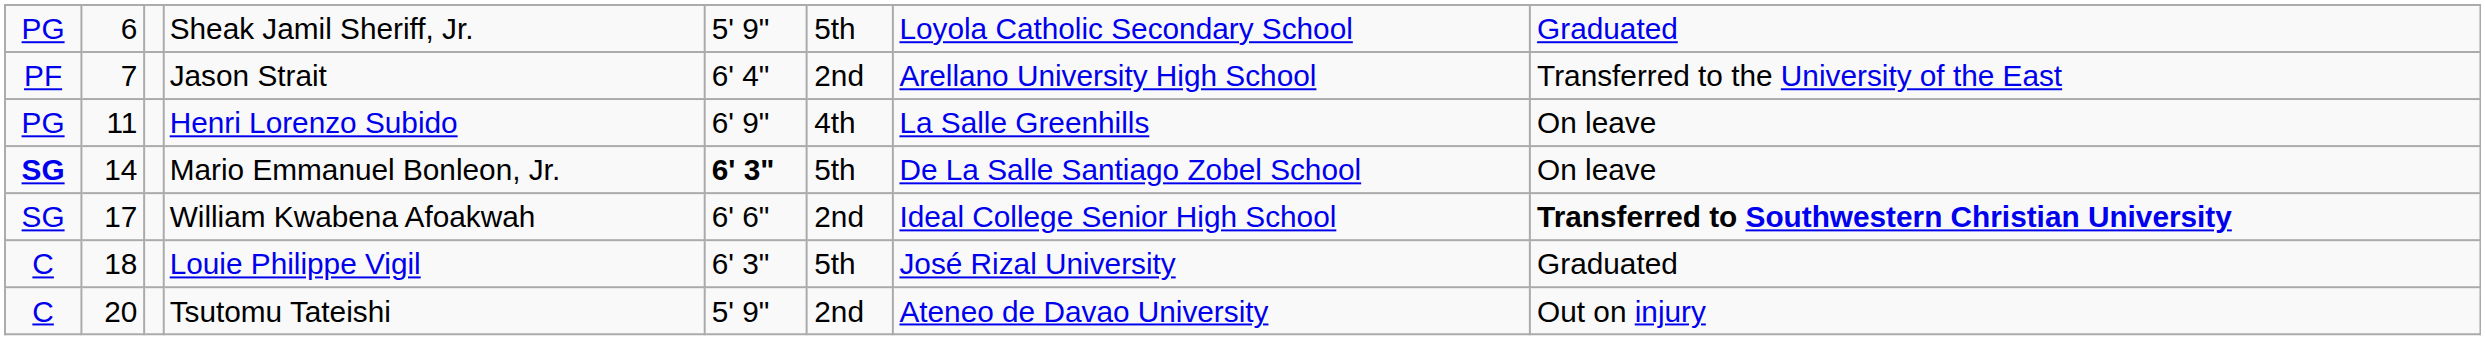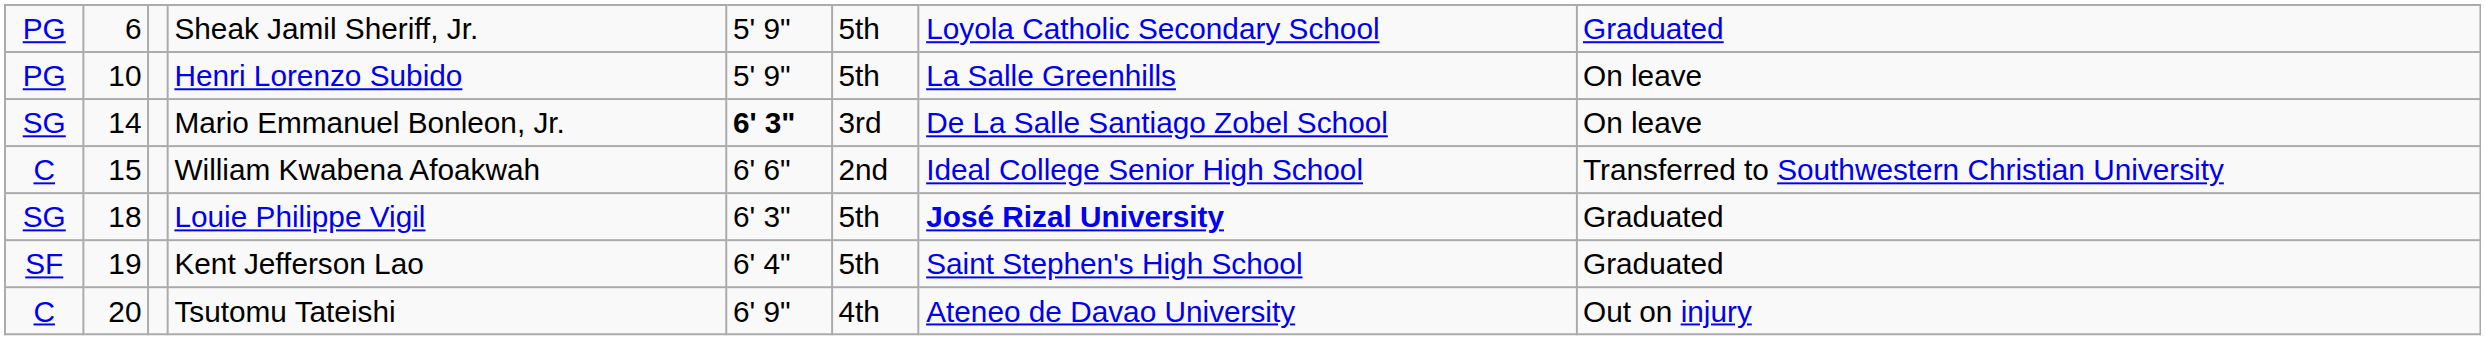 <table class=wikitable width=100% style=font-size:95%>
 <tr>
 <td align=center><a href='#'>PG</a></td>
 <td align=right>6</td>
 <td></td>
 <td>Sheak Jamil Sheriff, Jr.</td>
 <td>5' 9"</td>
 <td>5th</td>
 <td><a href='#'>Loyola Catholic Secondary School</a></td>
 <td><a href='#'>Graduated</a></td>
 </tr>
 <tr>
-<td align=center><a href='#'>PF</a></td>
-<td align=right>7</td>
-<td></td>
-<td>Jason Strait</td>
-<td>6' 4"</td>
-<td>2nd</td>
-<td><a href='#'>Arellano University High School</a></td>
-<td>Transferred to the <a href='#'>University of the East</a></td>
-</tr>
-<tr>
 <td align=center><a href='#'>PG</a></td>
-<td align=right>11</td>
+<td align=right>10</td>
 <td></td>
 <td><a href='#'>Henri Lorenzo Subido</a></td>
-<td>6' 9"</td>
-<td>4th</td>
+<td>5' 9"</td>
+<td>5th</td>
 <td><a href='#'>La Salle Greenhills</a></td>
 <td>On leave</td>
 </tr>
 <tr>
-<td align=center><strong><a href='#'>SG</a></strong></td>
+<td align=center><a href='#'>SG</a></td>
 <td align=right>14</td>
 <td></td>
 <td>Mario Emmanuel Bonleon, Jr.</td>
 <td><strong>6' 3"</strong></td>
-<td>5th</td>
+<td>3rd</td>
 <td><a href='#'>De La Salle Santiago Zobel School</a></td>
 <td>On leave</td>
 </tr>
 <tr>
-<td align=center><a href='#'>SG</a></td>
-<td align=right>17</td>
+<td align=center><a href='#'>C</a></td>
+<td align=right>15</td>
 <td></td>
 <td>William Kwabena Afoakwah</td>
 <td>6' 6"</td>
 <td>2nd</td>
 <td><a href='#'>Ideal College Senior High School</a></td>
-<td><strong>Transferred to <a href='#'>Southwestern Christian University</a></strong></td>
+<td>Transferred to <a href='#'>Southwestern Christian University</a></td>
 </tr>
 <tr>
-<td align=center><a href='#'>C</a></td>
+<td align=center><a href='#'>SG</a></td>
 <td align=right>18</td>
 <td></td>
 <td><a href='#'>Louie Philippe Vigil</a></td>
 <td>6' 3"</td>
 <td>5th</td>
-<td><a href='#'>José Rizal University</a></td>
+<td><strong><a href='#'>José Rizal University</a></strong></td>
+<td>Graduated</td>
+</tr>
+<tr>
+<td align=center><a href='#'>SF</a></td>
+<td align=right>19</td>
+<td></td>
+<td>Kent Jefferson Lao</td>
+<td>6' 4"</td>
+<td>5th</td>
+<td><a href='#'>Saint Stephen's High School</a></td>
 <td>Graduated</td>
 </tr>
 <tr>
 <td align=center><a href='#'>C</a></td>
 <td align=right>20</td>
 <td></td>
 <td>Tsutomu Tateishi</td>
-<td>5' 9"</td>
-<td>2nd</td>
+<td>6' 9"</td>
+<td>4th</td>
 <td><a href='#'>Ateneo de Davao University</a></td>
 <td>Out on <a href='#'>injury</a></td>
 </tr>
 </table>
